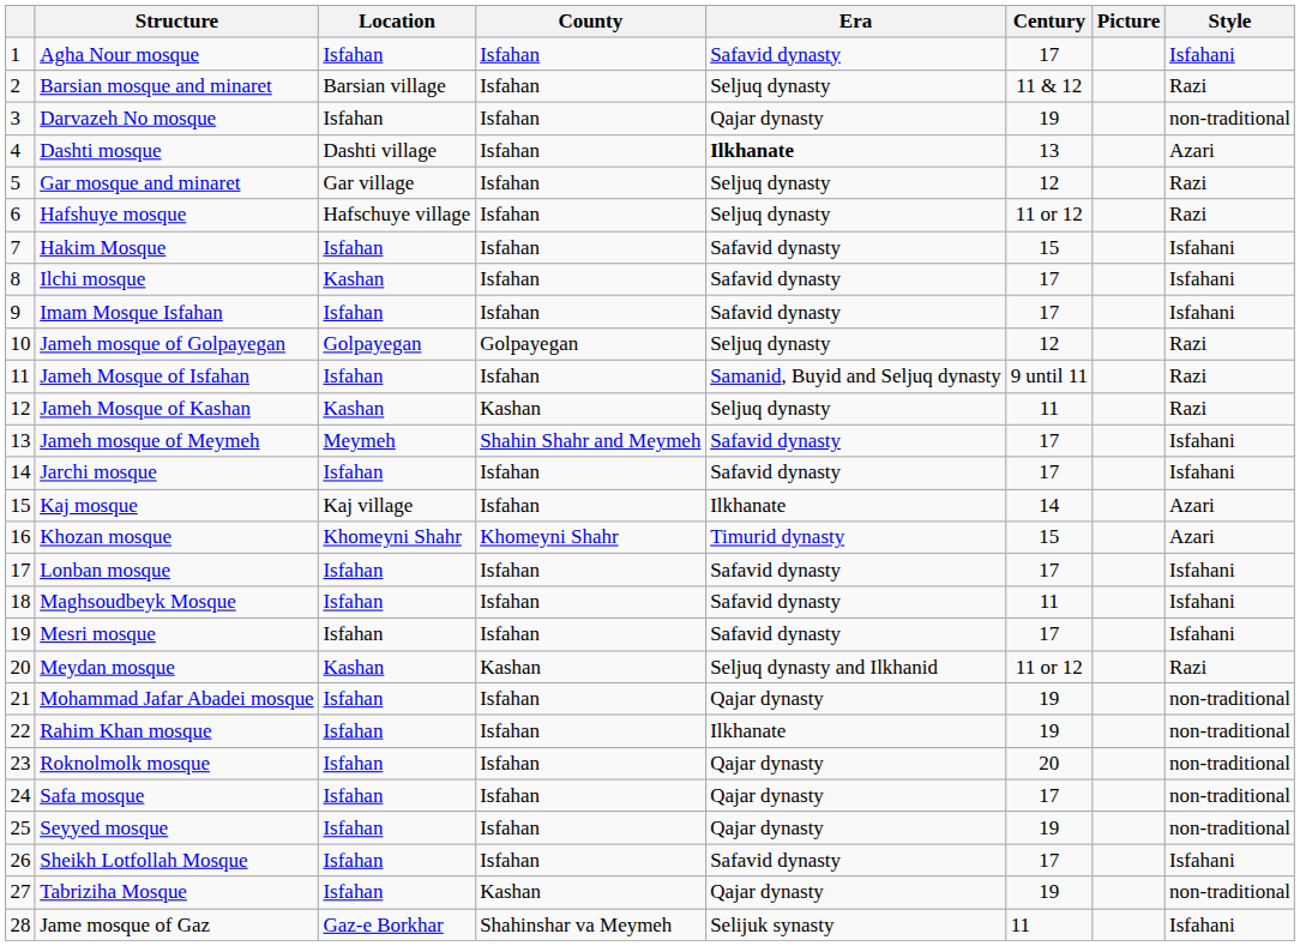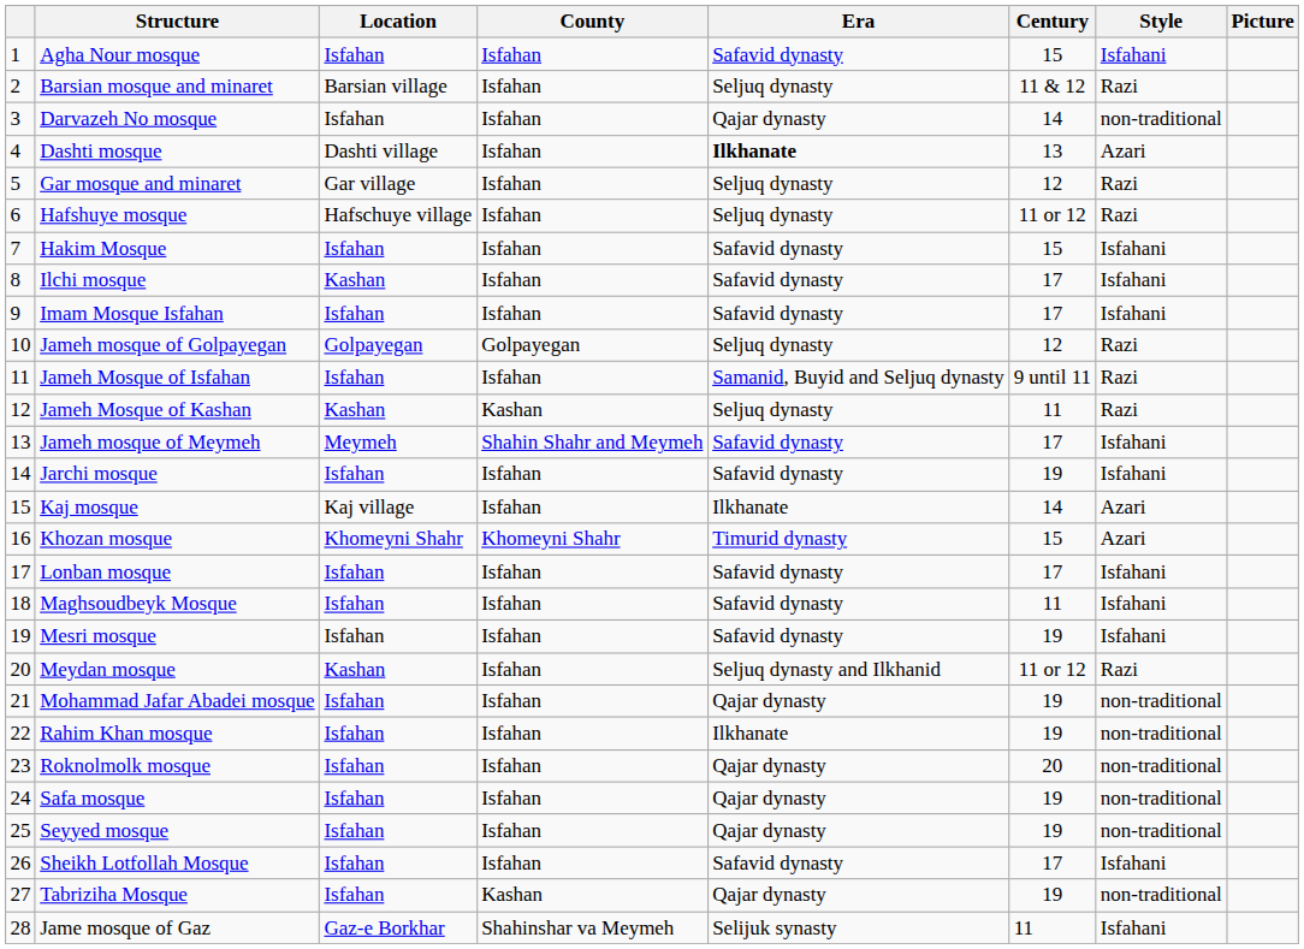 <table class="sortable wikitable">
 <tr>
 <th></th>
 <th>Structure</th>
 <th>Location</th>
 <th>County</th>
 <th>Era</th>
 <th>Century</th>
+<th>Style</th>
 <th>Picture</th>
-<th>Style</th>
 </tr>
 <tr>
 <td>1</td>
 <td><a href='#'>Agha Nour mosque</a></td>
 <td><a href='#'>Isfahan</a></td>
 <td><a href='#'>Isfahan</a></td>
 <td><a href='#'>Safavid dynasty</a></td>
-<td align="center">17</td>
+<td align="center">15</td>
+<td><a href='#'>Isfahani</a></td>
 <td></td>
-<td><a href='#'>Isfahani</a></td>
 </tr>
 <tr>
 <td>2</td>
 <td><a href='#'>Barsian mosque and minaret</a></td>
 <td>Barsian village</td>
 <td>Isfahan</td>
 <td>Seljuq dynasty</td>
 <td align="center">11 & 12</td>
+<td>Razi</td>
 <td></td>
-<td>Razi</td>
 </tr>
 <tr>
 <td>3</td>
 <td><a href='#'>Darvazeh No mosque</a></td>
 <td>Isfahan</td>
 <td>Isfahan</td>
 <td>Qajar dynasty</td>
-<td align="center">19</td>
+<td align="center">14</td>
+<td>non-traditional</td>
 <td></td>
-<td>non-traditional</td>
 </tr>
 <tr>
 <td>4</td>
 <td><a href='#'>Dashti mosque</a></td>
 <td>Dashti village</td>
 <td>Isfahan</td>
 <td><strong>Ilkhanate</strong></td>
 <td align="center">13</td>
+<td>Azari</td>
 <td></td>
-<td>Azari</td>
 </tr>
 <tr>
 <td>5</td>
 <td><a href='#'>Gar mosque and minaret</a></td>
 <td>Gar village</td>
 <td>Isfahan</td>
 <td>Seljuq dynasty</td>
 <td align="center">12</td>
+<td>Razi</td>
 <td></td>
-<td>Razi</td>
 </tr>
 <tr>
 <td>6</td>
 <td><a href='#'>Hafshuye mosque</a></td>
 <td>Hafschuye village</td>
 <td>Isfahan</td>
 <td>Seljuq dynasty</td>
 <td align="center">11 or 12</td>
+<td>Razi</td>
 <td></td>
-<td>Razi</td>
 </tr>
 <tr>
 <td>7</td>
 <td><a href='#'>Hakim Mosque</a></td>
 <td><a href='#'>Isfahan</a></td>
 <td>Isfahan</td>
 <td>Safavid dynasty</td>
 <td align="center">15</td>
+<td>Isfahani</td>
 <td></td>
-<td>Isfahani</td>
 </tr>
 <tr>
 <td>8</td>
 <td><a href='#'>Ilchi mosque</a></td>
 <td><a href='#'>Kashan</a></td>
 <td>Isfahan</td>
 <td>Safavid dynasty</td>
 <td align="center">17</td>
+<td>Isfahani</td>
 <td></td>
-<td>Isfahani</td>
 </tr>
 <tr>
 <td>9</td>
 <td><a href='#'>Imam Mosque Isfahan</a></td>
 <td><a href='#'>Isfahan</a></td>
 <td>Isfahan</td>
 <td>Safavid dynasty</td>
 <td align="center">17</td>
+<td>Isfahani</td>
 <td></td>
-<td>Isfahani</td>
 </tr>
 <tr>
 <td>10</td>
 <td><a href='#'>Jameh mosque of Golpayegan</a></td>
 <td><a href='#'>Golpayegan</a></td>
 <td>Golpayegan</td>
 <td>Seljuq dynasty</td>
 <td align="center">12</td>
+<td>Razi</td>
 <td></td>
-<td>Razi</td>
 </tr>
 <tr>
 <td>11</td>
 <td><a href='#'>Jameh Mosque of Isfahan</a></td>
 <td><a href='#'>Isfahan</a></td>
 <td>Isfahan</td>
 <td><a href='#'>Samanid</a>, Buyid and Seljuq dynasty</td>
 <td align="center">9 until 11</td>
+<td>Razi</td>
 <td></td>
-<td>Razi</td>
 </tr>
 <tr>
 <td>12</td>
 <td><a href='#'>Jameh Mosque of Kashan</a></td>
 <td><a href='#'>Kashan</a></td>
 <td>Kashan</td>
 <td>Seljuq dynasty</td>
 <td align="center">11</td>
+<td>Razi</td>
 <td></td>
-<td>Razi</td>
 </tr>
 <tr>
 <td>13</td>
 <td><a href='#'>Jameh mosque of Meymeh</a></td>
 <td><a href='#'>Meymeh</a></td>
 <td><a href='#'>Shahin Shahr and Meymeh</a></td>
 <td><a href='#'>Safavid dynasty</a></td>
 <td align="center">17</td>
+<td>Isfahani</td>
 <td></td>
-<td>Isfahani</td>
 </tr>
 <tr>
 <td>14</td>
 <td><a href='#'>Jarchi mosque</a></td>
 <td><a href='#'>Isfahan</a></td>
 <td>Isfahan</td>
 <td>Safavid dynasty</td>
-<td align="center">17</td>
+<td align="center">19</td>
+<td>Isfahani</td>
 <td></td>
-<td>Isfahani</td>
 </tr>
 <tr>
 <td>15</td>
 <td><a href='#'>Kaj mosque</a></td>
 <td>Kaj village</td>
 <td>Isfahan</td>
 <td>Ilkhanate</td>
 <td align="center">14</td>
+<td>Azari</td>
 <td></td>
-<td>Azari</td>
 </tr>
 <tr>
 <td>16</td>
 <td><a href='#'>Khozan mosque</a></td>
 <td><a href='#'>Khomeyni Shahr</a></td>
 <td><a href='#'>Khomeyni Shahr</a></td>
 <td><a href='#'>Timurid dynasty</a></td>
 <td align="center">15</td>
+<td>Azari</td>
 <td></td>
-<td>Azari</td>
 </tr>
 <tr>
 <td>17</td>
 <td><a href='#'>Lonban mosque</a></td>
 <td><a href='#'>Isfahan</a></td>
 <td>Isfahan</td>
 <td>Safavid dynasty</td>
 <td align="center">17</td>
+<td>Isfahani</td>
 <td></td>
-<td>Isfahani</td>
 </tr>
 <tr>
 <td>18</td>
 <td><a href='#'>Maghsoudbeyk Mosque</a></td>
 <td><a href='#'>Isfahan</a></td>
 <td>Isfahan</td>
 <td>Safavid dynasty</td>
 <td align="center">11</td>
+<td>Isfahani</td>
 <td></td>
-<td>Isfahani</td>
 </tr>
 <tr>
 <td>19</td>
 <td><a href='#'>Mesri mosque</a></td>
 <td>Isfahan</td>
 <td>Isfahan</td>
 <td>Safavid dynasty</td>
-<td align="center">17</td>
+<td align="center">19</td>
+<td>Isfahani</td>
 <td></td>
-<td>Isfahani</td>
 </tr>
 <tr>
 <td>20</td>
 <td><a href='#'>Meydan mosque</a></td>
 <td><a href='#'>Kashan</a></td>
-<td>Kashan</td>
+<td>Isfahan</td>
 <td>Seljuq dynasty and Ilkhanid</td>
 <td align="center">11 or 12</td>
+<td>Razi</td>
 <td></td>
-<td>Razi</td>
 </tr>
 <tr>
 <td>21</td>
 <td><a href='#'>Mohammad Jafar Abadei mosque</a></td>
 <td><a href='#'>Isfahan</a></td>
 <td>Isfahan</td>
 <td>Qajar dynasty</td>
 <td align="center">19</td>
+<td>non-traditional</td>
 <td></td>
-<td>non-traditional</td>
 </tr>
 <tr>
 <td>22</td>
 <td><a href='#'>Rahim Khan mosque</a></td>
 <td><a href='#'>Isfahan</a></td>
 <td>Isfahan</td>
 <td>Ilkhanate</td>
 <td align="center">19</td>
+<td>non-traditional</td>
 <td></td>
-<td>non-traditional</td>
 </tr>
 <tr>
 <td>23</td>
 <td><a href='#'>Roknolmolk mosque</a></td>
 <td><a href='#'>Isfahan</a></td>
 <td>Isfahan</td>
 <td>Qajar dynasty</td>
 <td align="center">20</td>
+<td>non-traditional</td>
 <td></td>
-<td>non-traditional</td>
 </tr>
 <tr>
 <td>24</td>
 <td><a href='#'>Safa mosque</a></td>
 <td><a href='#'>Isfahan</a></td>
 <td>Isfahan</td>
 <td>Qajar dynasty</td>
-<td align="center">17</td>
+<td align="center">19</td>
+<td>non-traditional</td>
 <td></td>
-<td>non-traditional</td>
 </tr>
 <tr>
 <td>25</td>
 <td><a href='#'>Seyyed mosque</a></td>
 <td><a href='#'>Isfahan</a></td>
 <td>Isfahan</td>
 <td>Qajar dynasty</td>
 <td align="center">19</td>
+<td>non-traditional</td>
 <td></td>
-<td>non-traditional</td>
 </tr>
 <tr>
 <td>26</td>
 <td><a href='#'>Sheikh Lotfollah Mosque</a></td>
 <td><a href='#'>Isfahan</a></td>
 <td>Isfahan</td>
 <td>Safavid dynasty</td>
 <td align="center">17</td>
+<td>Isfahani</td>
 <td></td>
-<td>Isfahani</td>
 </tr>
 <tr>
 <td>27</td>
 <td><a href='#'>Tabriziha Mosque</a></td>
 <td><a href='#'>Isfahan</a></td>
 <td>Kashan</td>
 <td>Qajar dynasty</td>
 <td align="center">19</td>
+<td>non-traditional</td>
 <td></td>
-<td>non-traditional</td>
 </tr>
 <tr>
 <td>28</td>
 <td>Jame mosque of Gaz</td>
 <td><a href='#'>Gaz-e Borkhar</a></td>
 <td>Shahinshar va Meymeh</td>
 <td>Selijuk synasty</td>
 <td>11</td>
+<td>Isfahani</td>
 <td></td>
-<td>Isfahani</td>
 </tr>
 </table>
